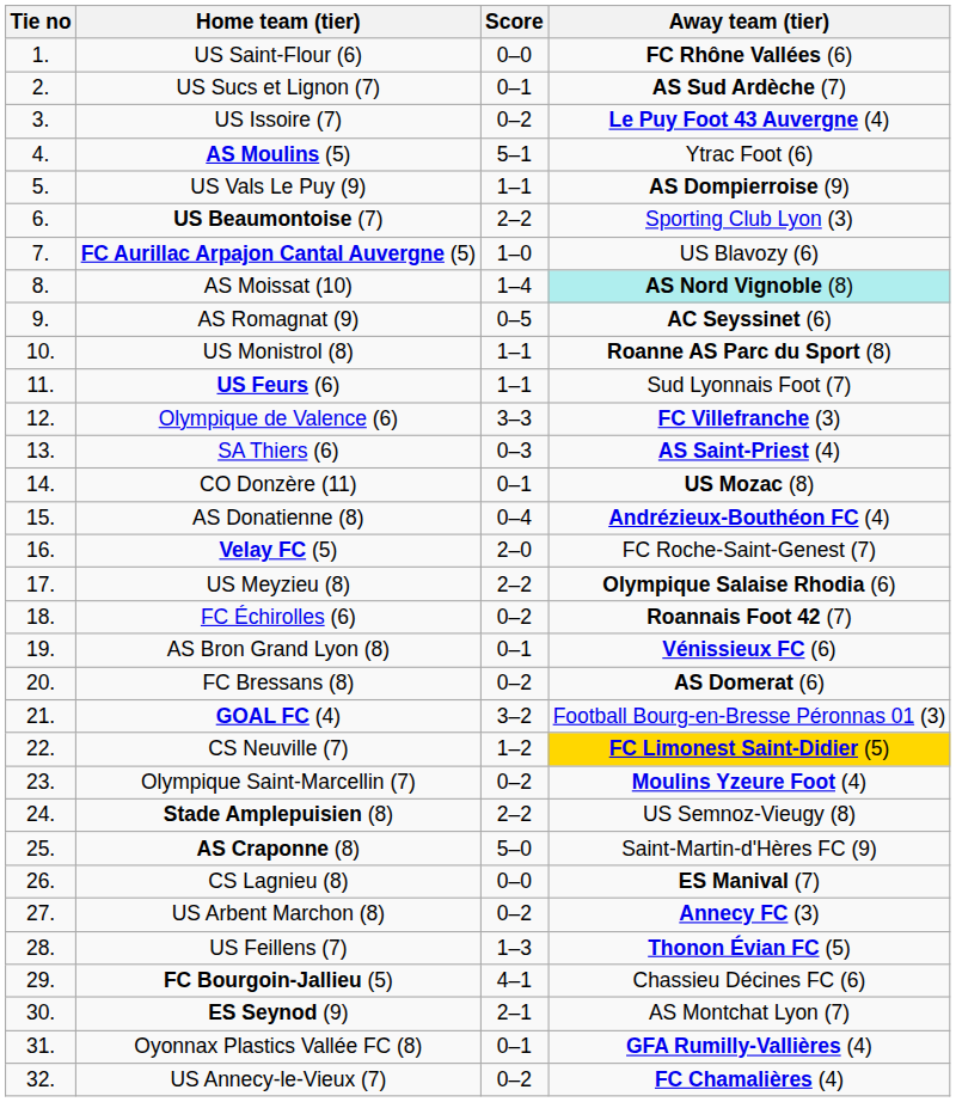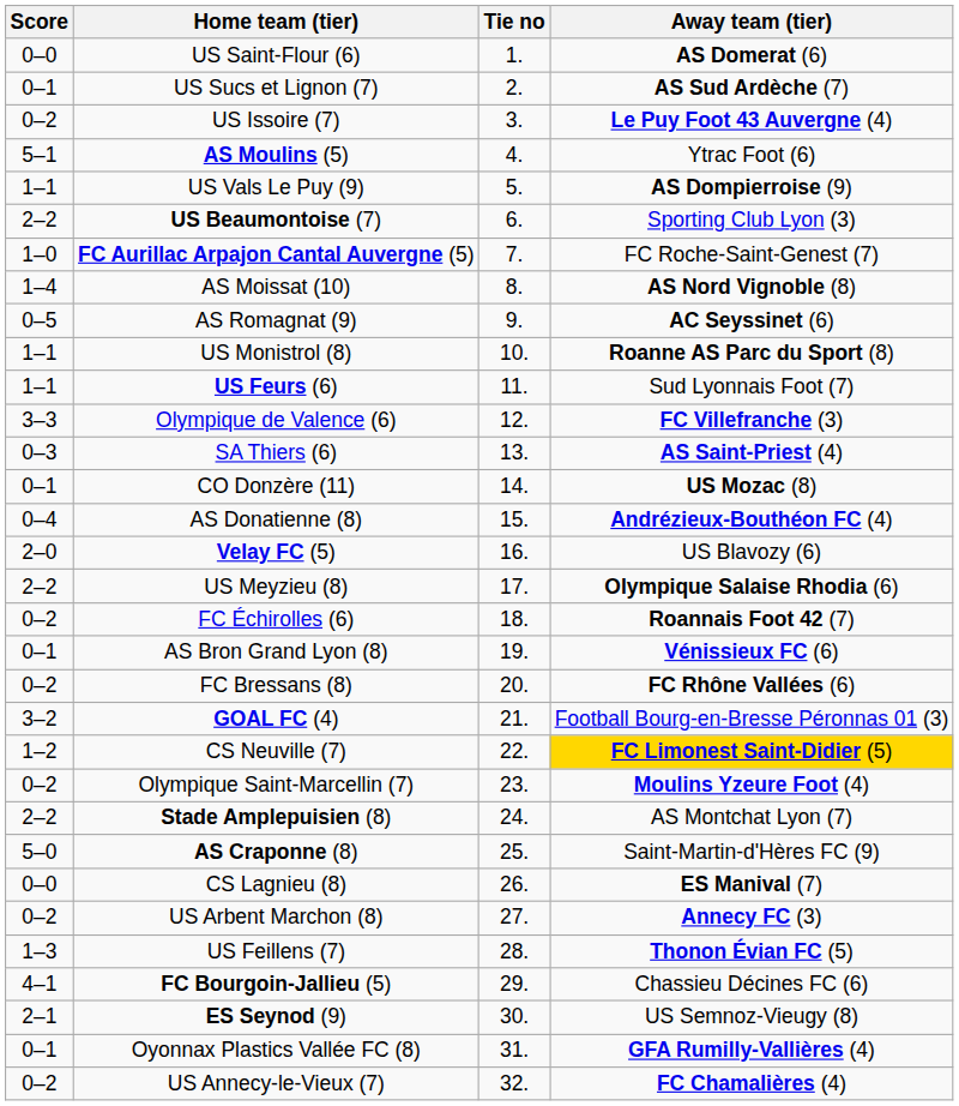 <table class="wikitable" style="text-align: center">
 <tr>
+<th>Score</th>
+<th>Home team (tier)</th>
 <th>Tie no</th>
-<th>Home team (tier)</th>
-<th>Score</th>
 <th>Away team (tier)</th>
 </tr>
 <tr>
+<td>0–0 </td>
+<td>US Saint-Flour (6)</td>
 <td>1.</td>
-<td>US Saint-Flour (6)</td>
-<td>0–0 </td>
+<td><strong>AS Domerat</strong> (6)</td>
+</tr>
+<tr>
+<td>0–1</td>
+<td>US Sucs et Lignon (7)</td>
+<td>2.</td>
+<td><strong>AS Sud Ardèche</strong> (7)</td>
+</tr>
+<tr>
+<td>0–2</td>
+<td>US Issoire (7)</td>
+<td>3.</td>
+<td><strong><a href='#'>Le Puy Foot 43 Auvergne</a></strong> (4)</td>
+</tr>
+<tr>
+<td>5–1</td>
+<td><strong><a href='#'>AS Moulins</a></strong> (5)</td>
+<td>4.</td>
+<td>Ytrac Foot (6)</td>
+</tr>
+<tr>
+<td>1–1 </td>
+<td>US Vals Le Puy (9)</td>
+<td>5.</td>
+<td><strong>AS Dompierroise</strong> (9)</td>
+</tr>
+<tr>
+<td>2–2 </td>
+<td><strong>US Beaumontoise</strong> (7)</td>
+<td>6.</td>
+<td><a href='#'>Sporting Club Lyon</a> (3)</td>
+</tr>
+<tr>
+<td>1–0</td>
+<td><strong><a href='#'>FC Aurillac Arpajon Cantal Auvergne</a></strong> (5)</td>
+<td>7.</td>
+<td>FC Roche-Saint-Genest (7)</td>
+</tr>
+<tr>
+<td>1–4</td>
+<td>AS Moissat (10)</td>
+<td>8.</td>
+<td><strong>AS Nord Vignoble</strong> (8)</td>
+</tr>
+<tr>
+<td>0–5</td>
+<td>AS Romagnat (9)</td>
+<td>9.</td>
+<td><strong>AC Seyssinet</strong> (6)</td>
+</tr>
+<tr>
+<td>1–1 </td>
+<td>US Monistrol (8)</td>
+<td>10.</td>
+<td><strong>Roanne AS Parc du Sport</strong> (8)</td>
+</tr>
+<tr>
+<td>1–1 </td>
+<td><strong><a href='#'>US Feurs</a></strong> (6)</td>
+<td>11.</td>
+<td>Sud Lyonnais Foot (7)</td>
+</tr>
+<tr>
+<td>3–3 </td>
+<td><a href='#'>Olympique de Valence</a> (6)</td>
+<td>12.</td>
+<td><strong><a href='#'>FC Villefranche</a></strong> (3)</td>
+</tr>
+<tr>
+<td>0–3</td>
+<td><a href='#'>SA Thiers</a> (6)</td>
+<td>13.</td>
+<td><strong><a href='#'>AS Saint-Priest</a></strong> (4)</td>
+</tr>
+<tr>
+<td>0–1</td>
+<td>CO Donzère (11)</td>
+<td>14.</td>
+<td><strong>US Mozac</strong> (8)</td>
+</tr>
+<tr>
+<td>0–4</td>
+<td>AS Donatienne (8)</td>
+<td>15.</td>
+<td><strong><a href='#'>Andrézieux-Bouthéon FC</a></strong> (4)</td>
+</tr>
+<tr>
+<td>2–0</td>
+<td><strong><a href='#'>Velay FC</a></strong> (5)</td>
+<td>16.</td>
+<td>US Blavozy (6)</td>
+</tr>
+<tr>
+<td>2–2 </td>
+<td>US Meyzieu (8)</td>
+<td>17.</td>
+<td><strong>Olympique Salaise Rhodia</strong> (6)</td>
+</tr>
+<tr>
+<td>0–2</td>
+<td><a href='#'>FC Échirolles</a> (6)</td>
+<td>18.</td>
+<td><strong>Roannais Foot 42</strong> (7)</td>
+</tr>
+<tr>
+<td>0–1</td>
+<td>AS Bron Grand Lyon (8)</td>
+<td>19.</td>
+<td><strong><a href='#'>Vénissieux FC</a></strong> (6)</td>
+</tr>
+<tr>
+<td>0–2</td>
+<td>FC Bressans (8)</td>
+<td>20.</td>
 <td><strong>FC Rhône Vallées</strong> (6)</td>
 </tr>
 <tr>
-<td>2.</td>
-<td>US Sucs et Lignon (7)</td>
-<td>0–1</td>
-<td><strong>AS Sud Ardèche</strong> (7)</td>
-</tr>
-<tr>
-<td>3.</td>
-<td>US Issoire (7)</td>
-<td>0–2</td>
-<td><strong><a href='#'>Le Puy Foot 43 Auvergne</a></strong> (4)</td>
-</tr>
-<tr>
-<td>4.</td>
-<td><strong><a href='#'>AS Moulins</a></strong> (5)</td>
-<td>5–1</td>
-<td>Ytrac Foot (6)</td>
-</tr>
-<tr>
-<td>5.</td>
-<td>US Vals Le Puy (9)</td>
-<td>1–1 </td>
-<td><strong>AS Dompierroise</strong> (9)</td>
-</tr>
-<tr>
-<td>6.</td>
-<td><strong>US Beaumontoise</strong> (7)</td>
-<td>2–2 </td>
-<td><a href='#'>Sporting Club Lyon</a> (3)</td>
-</tr>
-<tr>
-<td>7.</td>
-<td><strong><a href='#'>FC Aurillac Arpajon Cantal Auvergne</a></strong> (5)</td>
-<td>1–0</td>
-<td>US Blavozy (6)</td>
-</tr>
-<tr>
-<td>8.</td>
-<td>AS Moissat (10)</td>
-<td>1–4</td>
-<td style="background: paleturquoise;"><strong>AS Nord Vignoble</strong> (8)</td>
-</tr>
-<tr>
-<td>9.</td>
-<td>AS Romagnat (9)</td>
-<td>0–5</td>
-<td><strong>AC Seyssinet</strong> (6)</td>
-</tr>
-<tr>
-<td>10.</td>
-<td>US Monistrol (8)</td>
-<td>1–1 </td>
-<td><strong>Roanne AS Parc du Sport</strong> (8)</td>
-</tr>
-<tr>
-<td>11.</td>
-<td><strong><a href='#'>US Feurs</a></strong> (6)</td>
-<td>1–1 </td>
-<td>Sud Lyonnais Foot (7)</td>
-</tr>
-<tr>
-<td>12.</td>
-<td><a href='#'>Olympique de Valence</a> (6)</td>
-<td>3–3 </td>
-<td><strong><a href='#'>FC Villefranche</a></strong> (3)</td>
-</tr>
-<tr>
-<td>13.</td>
-<td><a href='#'>SA Thiers</a> (6)</td>
-<td>0–3</td>
-<td><strong><a href='#'>AS Saint-Priest</a></strong> (4)</td>
-</tr>
-<tr>
-<td>14.</td>
-<td>CO Donzère (11)</td>
-<td>0–1</td>
-<td><strong>US Mozac</strong> (8)</td>
-</tr>
-<tr>
-<td>15.</td>
-<td>AS Donatienne (8)</td>
-<td>0–4</td>
-<td><strong><a href='#'>Andrézieux-Bouthéon FC</a></strong> (4)</td>
-</tr>
-<tr>
-<td>16.</td>
-<td><strong><a href='#'>Velay FC</a></strong> (5)</td>
-<td>2–0</td>
-<td>FC Roche-Saint-Genest (7)</td>
-</tr>
-<tr>
-<td>17.</td>
-<td>US Meyzieu (8)</td>
-<td>2–2 </td>
-<td><strong>Olympique Salaise Rhodia</strong> (6)</td>
-</tr>
-<tr>
-<td>18.</td>
-<td><a href='#'>FC Échirolles</a> (6)</td>
-<td>0–2</td>
-<td><strong>Roannais Foot 42</strong> (7)</td>
-</tr>
-<tr>
-<td>19.</td>
-<td>AS Bron Grand Lyon (8)</td>
-<td>0–1</td>
-<td><strong><a href='#'>Vénissieux FC</a></strong> (6)</td>
-</tr>
-<tr>
-<td>20.</td>
-<td>FC Bressans (8)</td>
-<td>0–2</td>
-<td><strong>AS Domerat</strong> (6)</td>
-</tr>
-<tr>
+<td>3–2</td>
+<td><strong><a href='#'>GOAL FC</a></strong> (4)</td>
 <td>21.</td>
-<td><strong><a href='#'>GOAL FC</a></strong> (4)</td>
-<td>3–2</td>
 <td><a href='#'>Football Bourg-en-Bresse Péronnas 01</a> (3)</td>
 </tr>
 <tr>
+<td>1–2</td>
+<td>CS Neuville (7)</td>
 <td>22.</td>
-<td>CS Neuville (7)</td>
-<td>1–2</td>
 <td style="background: gold;"><strong><a href='#'>FC Limonest Saint-Didier</a></strong> (5)</td>
 </tr>
 <tr>
+<td>0–2</td>
+<td>Olympique Saint-Marcellin (7)</td>
 <td>23.</td>
-<td>Olympique Saint-Marcellin (7)</td>
-<td>0–2</td>
 <td><strong><a href='#'>Moulins Yzeure Foot</a></strong> (4)</td>
 </tr>
 <tr>
+<td>2–2 </td>
+<td><strong>Stade Amplepuisien</strong> (8)</td>
 <td>24.</td>
-<td><strong>Stade Amplepuisien</strong> (8)</td>
-<td>2–2 </td>
+<td>AS Montchat Lyon (7)</td>
+</tr>
+<tr>
+<td>5–0</td>
+<td><strong>AS Craponne</strong> (8)</td>
+<td>25.</td>
+<td>Saint-Martin-d'Hères FC (9)</td>
+</tr>
+<tr>
+<td>0–0 </td>
+<td>CS Lagnieu (8)</td>
+<td>26.</td>
+<td><strong>ES Manival</strong> (7)</td>
+</tr>
+<tr>
+<td>0–2</td>
+<td>US Arbent Marchon (8)</td>
+<td>27.</td>
+<td><strong><a href='#'>Annecy FC</a></strong> (3)</td>
+</tr>
+<tr>
+<td>1–3</td>
+<td>US Feillens (7)</td>
+<td>28.</td>
+<td><strong><a href='#'>Thonon Évian FC</a></strong> (5)</td>
+</tr>
+<tr>
+<td>4–1</td>
+<td><strong>FC Bourgoin-Jallieu</strong> (5)</td>
+<td>29.</td>
+<td>Chassieu Décines FC (6)</td>
+</tr>
+<tr>
+<td>2–1</td>
+<td><strong>ES Seynod</strong> (9)</td>
+<td>30.</td>
 <td>US Semnoz-Vieugy (8)</td>
 </tr>
 <tr>
-<td>25.</td>
-<td><strong>AS Craponne</strong> (8)</td>
-<td>5–0</td>
-<td>Saint-Martin-d'Hères FC (9)</td>
-</tr>
-<tr>
-<td>26.</td>
-<td>CS Lagnieu (8)</td>
-<td>0–0 </td>
-<td><strong>ES Manival</strong> (7)</td>
-</tr>
-<tr>
-<td>27.</td>
-<td>US Arbent Marchon (8)</td>
-<td>0–2</td>
-<td><strong><a href='#'>Annecy FC</a></strong> (3)</td>
-</tr>
-<tr>
-<td>28.</td>
-<td>US Feillens (7)</td>
-<td>1–3</td>
-<td><strong><a href='#'>Thonon Évian FC</a></strong> (5)</td>
-</tr>
-<tr>
-<td>29.</td>
-<td><strong>FC Bourgoin-Jallieu</strong> (5)</td>
-<td>4–1</td>
-<td>Chassieu Décines FC (6)</td>
-</tr>
-<tr>
-<td>30.</td>
-<td><strong>ES Seynod</strong> (9)</td>
-<td>2–1</td>
-<td>AS Montchat Lyon (7)</td>
-</tr>
-<tr>
+<td>0–1</td>
+<td>Oyonnax Plastics Vallée FC (8)</td>
 <td>31.</td>
-<td>Oyonnax Plastics Vallée FC (8)</td>
-<td>0–1</td>
 <td><strong><a href='#'>GFA Rumilly-Vallières</a></strong> (4)</td>
 </tr>
 <tr>
+<td>0–2</td>
+<td>US Annecy-le-Vieux (7)</td>
 <td>32.</td>
-<td>US Annecy-le-Vieux (7)</td>
-<td>0–2</td>
 <td><strong><a href='#'>FC Chamalières</a></strong> (4)</td>
 </tr>
 </table>
